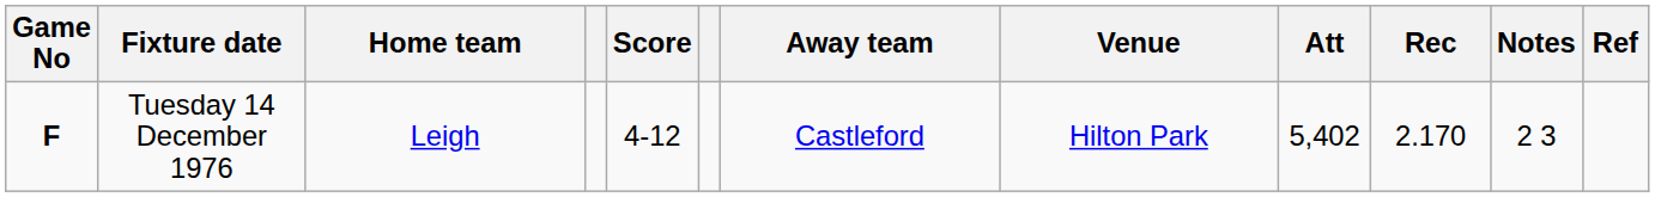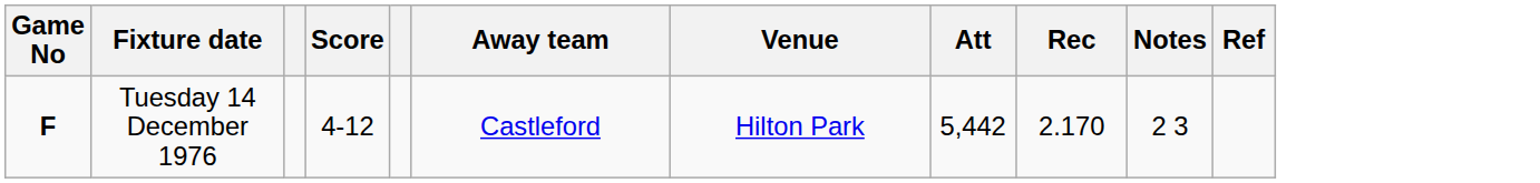 <table class="wikitable" style="text-align:center;">
 <tr>
 <th width=20 abbr="No">Game No</th>
 <th width=110 abbr="Date">Fixture date</th>
-<th width=150 abbr="Home team">Home team</th>
 <th width=5 abbr="space"></th>
 <th width=20 abbr="Score">Score</th>
 <th width=5 abbr="space"></th>
 <th width=150 abbr="Away team">Away team</th>
 <th width=150 abbr="Venue">Venue</th>
 <th width=45 abbr="Att">Att</th>
 <th width=60 abbr="Rec">Rec</th>
 <th width=20 abbr="Notes">Notes</th>
 <th width=30 abbr="Ref">Ref</th>
 </tr>
 <tr>
 <td><strong>F</strong></td>
 <td>Tuesday 14 December 1976</td>
-<td><a href='#'>Leigh</a></td>
 <td></td>
 <td>4-12</td>
 <td></td>
 <td><a href='#'>Castleford</a></td>
 <td><a href='#'>Hilton Park</a></td>
-<td>5,402</td>
+<td>5,442</td>
 <td>2.170</td>
 <td>2 3</td>
 <td></td>
 </tr>
 </table>
